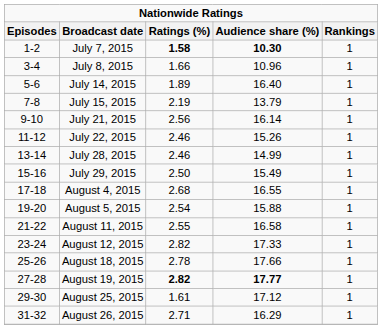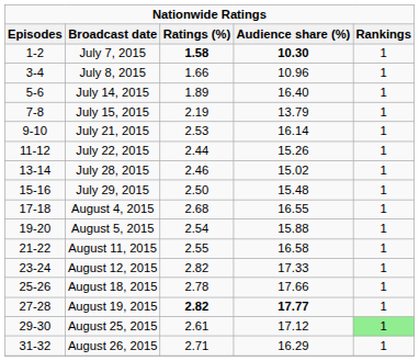 <table class="wikitable sortable mw-collapsible jquery-tablesorter" style="text-align:center">
 <tr>
 <td colspan=6><strong>Nationwide Ratings</strong></td>
 </tr>
 <tr>
 <th>Episodes</th>
 <th>Broadcast date</th>
 <th>Ratings (%)</th>
 <th>Audience share (%)</th>
 <th>Rankings</th>
 </tr>
 <tr>
 <td>1-2</td>
 <td>July 7, 2015</td>
 <td><strong><span>1.58</span></strong></td>
 <td><strong><span>10.30</span></strong></td>
 <td>1</td>
 </tr>
 <tr>
 <td>3-4</td>
 <td>July 8, 2015</td>
 <td>1.66</td>
 <td>10.96</td>
 <td>1</td>
 </tr>
 <tr>
 <td>5-6</td>
 <td>July 14, 2015</td>
 <td>1.89</td>
 <td>16.40</td>
 <td>1</td>
 </tr>
 <tr>
 <td>7-8</td>
 <td>July 15, 2015</td>
 <td>2.19</td>
 <td>13.79</td>
 <td>1</td>
 </tr>
 <tr>
 <td>9-10</td>
 <td>July 21, 2015</td>
-<td>2.56</td>
+<td>2.53</td>
 <td>16.14</td>
 <td>1</td>
 </tr>
 <tr>
 <td>11-12</td>
 <td>July 22, 2015</td>
-<td>2.46</td>
+<td>2.44</td>
 <td>15.26</td>
 <td>1</td>
 </tr>
 <tr>
 <td>13-14</td>
 <td>July 28, 2015</td>
 <td>2.46</td>
-<td>14.99</td>
+<td>15.02</td>
 <td>1</td>
 </tr>
 <tr>
 <td>15-16</td>
 <td>July 29, 2015</td>
 <td>2.50</td>
-<td>15.49</td>
+<td>15.48</td>
 <td>1</td>
 </tr>
 <tr>
 <td>17-18</td>
 <td>August 4, 2015</td>
 <td>2.68</td>
 <td>16.55</td>
 <td>1</td>
 </tr>
 <tr>
 <td>19-20</td>
 <td>August 5, 2015</td>
 <td>2.54</td>
 <td>15.88</td>
 <td>1</td>
 </tr>
 <tr>
 <td>21-22</td>
 <td>August 11, 2015</td>
 <td>2.55</td>
 <td>16.58</td>
 <td>1</td>
 </tr>
 <tr>
 <td>23-24</td>
 <td>August 12, 2015</td>
 <td>2.82</td>
 <td>17.33</td>
 <td>1</td>
 </tr>
 <tr>
 <td>25-26</td>
 <td>August 18, 2015</td>
 <td>2.78</td>
 <td>17.66</td>
 <td>1</td>
 </tr>
 <tr>
 <td>27-28</td>
 <td>August 19, 2015</td>
 <td><span><span><strong>2.82</strong></span></span></td>
 <td><strong><span>17.77</span></strong></td>
 <td>1</td>
 </tr>
 <tr>
 <td>29-30</td>
 <td>August 25, 2015</td>
-<td>1.61</td>
+<td>2.61</td>
 <td>17.12</td>
-<td>1</td>
+<td style="background: lightgreen;">1</td>
 </tr>
 <tr>
 <td>31-32</td>
 <td>August 26, 2015</td>
 <td>2.71</td>
 <td>16.29</td>
 <td>1</td>
 </tr>
 <tr>
 </tr>
 </table>
